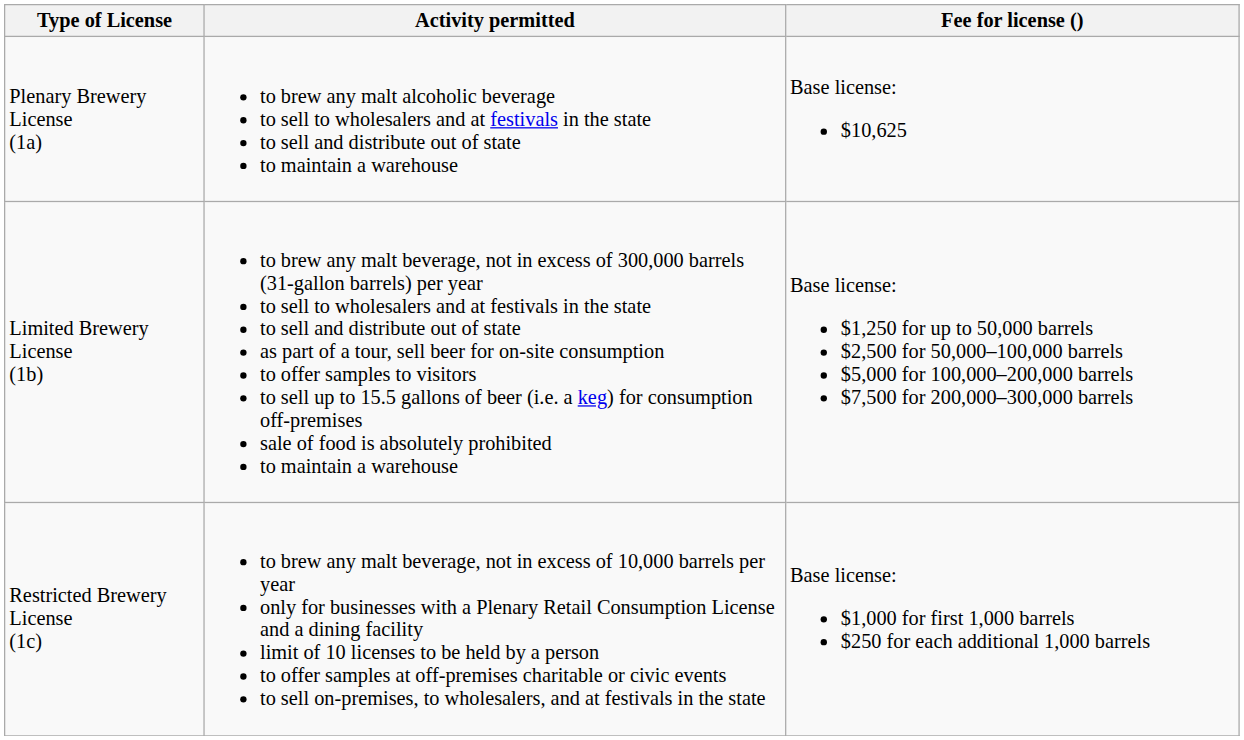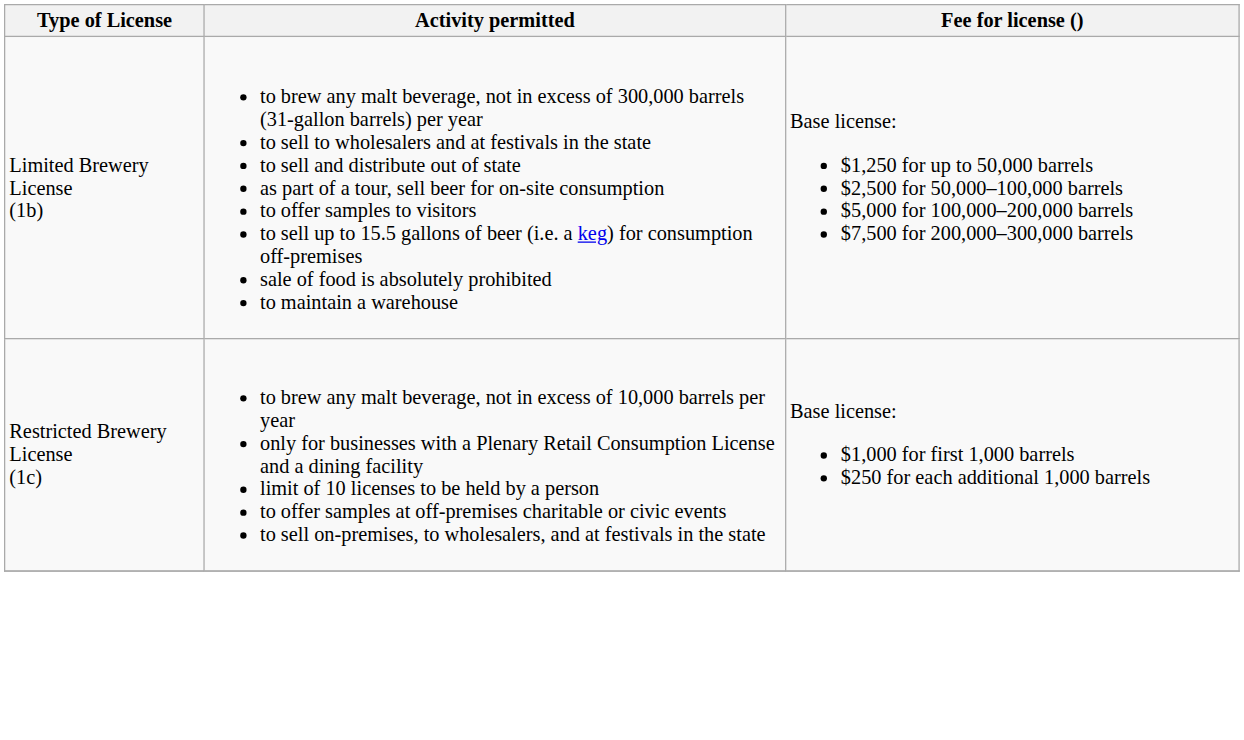 <table class="wikitable mw-collapsible">
 <tr>
 <th width="150">Type of License</th>
 <th width="450">Activity permitted</th>
 <th width="350">Fee for license ()</th>
-</tr>
-<tr>
-<td>Plenary Brewery License<br>(1a)</td>
-<td><br><ul><li>to brew any malt alcoholic beverage</li><li>to sell to wholesalers and at <a href='#'>festivals</a> in the state</li><li>to sell and distribute out of state</li><li>to maintain a warehouse</li></ul></td>
-<td>Base license:<br><ul><li>$10,625</li></ul></td>
 </tr>
 <tr>
 <td>Limited Brewery License<br>(1b)</td>
 <td><br><ul><li>to brew any malt beverage, not in excess of 300,000 barrels (31-gallon barrels) per year</li><li>to sell to wholesalers and at festivals in the state</li><li>to sell and distribute out of state</li><li>as part of a tour, sell beer for on-site consumption</li><li>to offer samples to visitors</li><li>to sell up to 15.5 gallons of beer (i.e. a <a href='#'>keg</a>) for consumption off-premises</li><li>sale of food is absolutely prohibited</li><li>to maintain a warehouse</li></ul></td>
 <td>Base license:<br><ul><li>$1,250 for up to 50,000 barrels</li><li>$2,500 for 50,000–100,000 barrels</li><li>$5,000 for 100,000–200,000 barrels</li><li>$7,500 for 200,000–300,000 barrels</li></ul></td>
 </tr>
 <tr>
 <td>Restricted Brewery License<br>(1c)</td>
 <td><br><ul><li>to brew any malt beverage, not in excess of 10,000 barrels per year</li><li>only for businesses with a Plenary Retail Consumption License and a dining facility</li><li>limit of 10 licenses to be held by a person</li><li>to offer samples at off-premises charitable or civic events</li><li>to sell on-premises, to wholesalers, and at festivals in the state</li></ul></td>
 <td>Base license:<br><ul><li>$1,000 for first 1,000 barrels</li><li>$250 for each additional 1,000 barrels</li></ul></td>
 </tr>
 <tr>
 </tr>
 </table>
